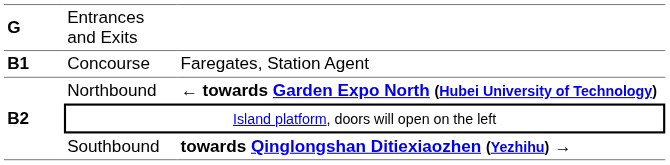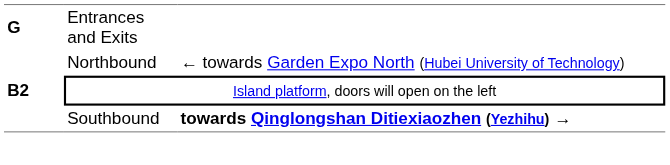 <table table border=0 cellspacing=0 cellpadding=3>
 <tr>
 <td style="border-top:solid 1px gray;border-bottom:solid 0px gray;" width=50><strong>G</strong></td>
 <td style="border-top:solid 1px gray;border-bottom:solid 0px gray;" width=100>Entrances and Exits</td>
 <td style="border-top:solid 1px gray;border-bottom:solid 0px gray;" width=450></td>
 </tr>
 <tr>
-<td style="border-top:solid 1px gray;border-bottom:solid 1px gray;" width=50><strong>B1</strong></td>
-<td style="border-top:solid 1px gray;border-bottom:solid 1px gray;" width=100>Concourse</td>
-<td style="border-top:solid 1px gray;border-bottom:solid 1px gray;" width=450>Faregates, Station Agent</td>
-</tr>
-<tr>
 <td style="border-bottom:solid 1px gray;" rowspan=3><strong>B2</strong></td>
 <td>Northbound</td>
-<td><strong>←  towards <a href='#'>Garden Expo North</a> <small>(<a href='#'>Hubei University of Technology</a>)</small></strong></td>
+<td>←  towards <a href='#'>Garden Expo North</a> <small>(<a href='#'>Hubei University of Technology</a>)</small></td>
 </tr>
 <tr>
 <td style="border-right:solid 2px black;border-left:solid 2px black;border-top:solid 2px black;border-bottom:solid 2px black;text-align:center;" colspan=2><small><a href='#'>Island platform</a>, doors will open on the left</small></td>
 </tr>
 <tr>
 <td style="border-bottom:solid 1px gray;">Southbound</td>
 <td style="border-bottom:solid 1px gray;"><strong> towards <a href='#'>Qinglongshan Ditiexiaozhen</a> <small>(<a href='#'>Yezhihu</a>)</small> →</strong></td>
 </tr>
 </table>
